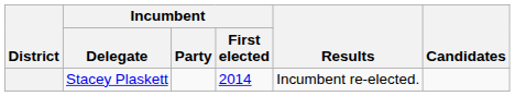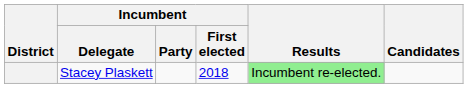 <table class="wikitable sortable">
 <tr valign=bottom>
 <th rowspan=2>District</th>
 <th colspan=3>Incumbent</th>
 <th rowspan=2>Results</th>
 <th rowspan=2 class="unsortable">Candidates</th>
 </tr>
 <tr valign=bottom>
 <th>Delegate</th>
 <th>Party</th>
 <th>First<br>elected</th>
 </tr>
 <tr>
 <th></th>
 <td><a href='#'>Stacey Plaskett</a></td>
 <td></td>
-<td><a href='#'>2014</a></td>
-<td>Incumbent re-elected.</td>
+<td><a href='#'>2018</a></td>
+<td style="background: lightgreen;">Incumbent re-elected.</td>
 <td nowrap></td>
 </tr>
 </table>
